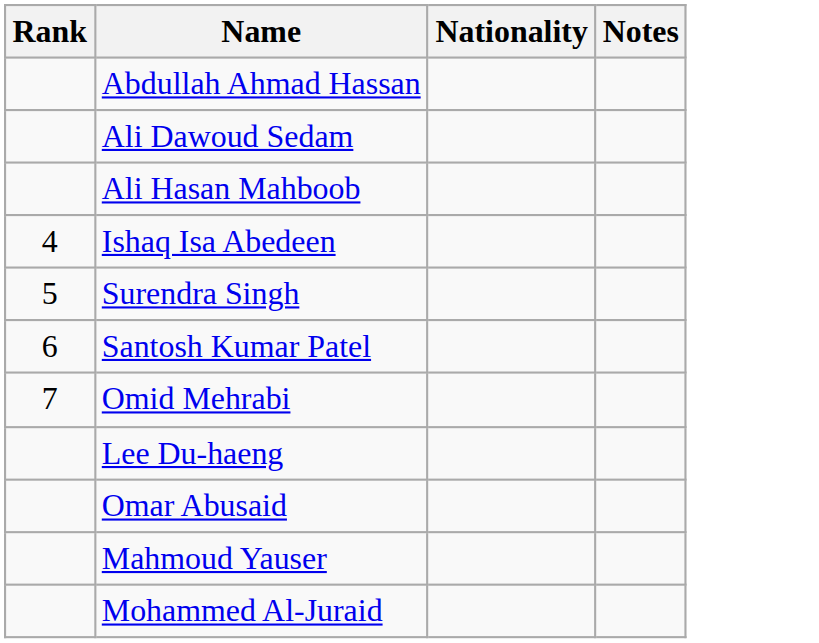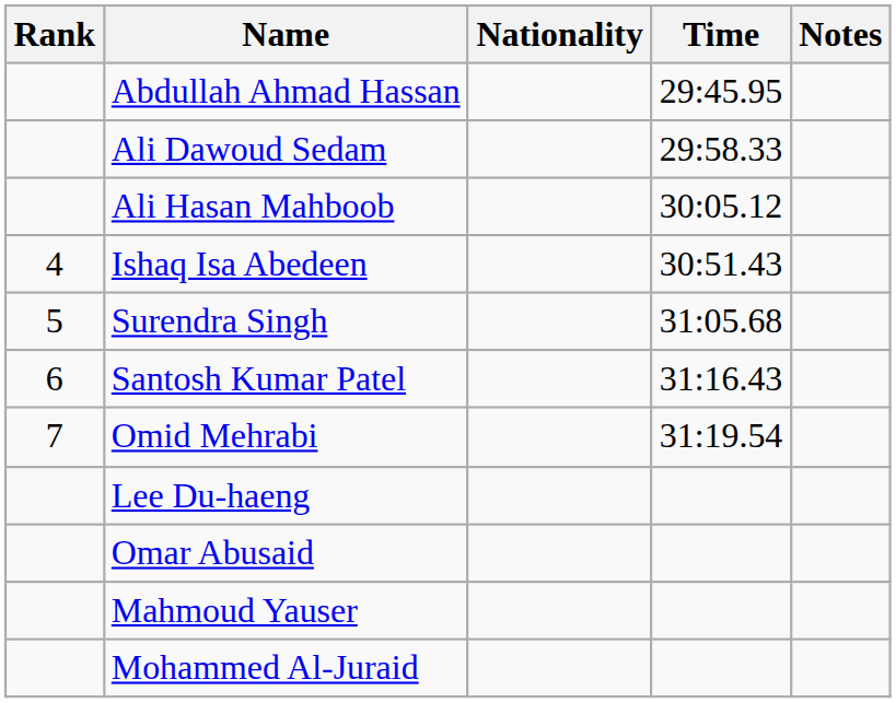 <table class="wikitable sortable" style="text-align:center;font-size:95%">
 <tr>
 <th>Rank</th>
 <th>Name</th>
 <th>Nationality</th>
+<th>Time</th>
 <th>Notes</th>
 </tr>
 <tr>
 <td></td>
 <td align=left><a href='#'>Abdullah Ahmad Hassan</a></td>
 <td align=left></td>
+<td>29:45.95</td>
 <td></td>
 </tr>
 <tr>
 <td></td>
 <td align=left><a href='#'>Ali Dawoud Sedam</a></td>
 <td align=left></td>
+<td>29:58.33</td>
 <td></td>
 </tr>
 <tr>
 <td></td>
 <td align=left><a href='#'>Ali Hasan Mahboob</a></td>
 <td align=left></td>
+<td>30:05.12</td>
 <td></td>
 </tr>
 <tr>
 <td>4</td>
 <td align=left><a href='#'>Ishaq Isa Abedeen</a></td>
 <td align=left></td>
+<td>30:51.43</td>
 <td></td>
 </tr>
 <tr>
 <td>5</td>
 <td align=left><a href='#'>Surendra Singh</a></td>
 <td align=left></td>
+<td>31:05.68</td>
 <td></td>
 </tr>
 <tr>
 <td>6</td>
 <td align=left><a href='#'>Santosh Kumar Patel</a></td>
 <td align=left></td>
+<td>31:16.43</td>
 <td></td>
 </tr>
 <tr>
 <td>7</td>
 <td align=left><a href='#'>Omid Mehrabi</a></td>
 <td align=left></td>
+<td>31:19.54</td>
 <td></td>
 </tr>
 <tr>
 <td></td>
 <td align=left><a href='#'>Lee Du-haeng</a></td>
 <td align=left></td>
 <td></td>
+<td></td>
 </tr>
 <tr>
 <td></td>
 <td align=left><a href='#'>Omar Abusaid</a></td>
 <td align=left></td>
+<td></td>
 <td></td>
 </tr>
 <tr>
 <td></td>
 <td align=left><a href='#'>Mahmoud Yauser</a></td>
 <td align=left></td>
 <td></td>
+<td></td>
 </tr>
 <tr>
 <td></td>
 <td align=left><a href='#'>Mohammed Al-Juraid</a></td>
 <td align=left></td>
 <td></td>
+<td></td>
 </tr>
 </table>
